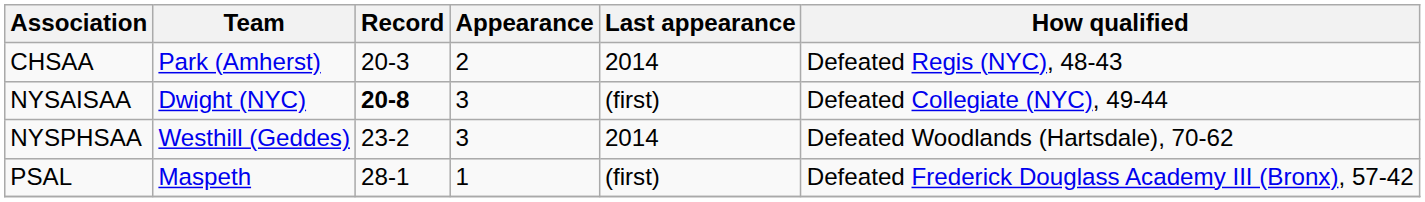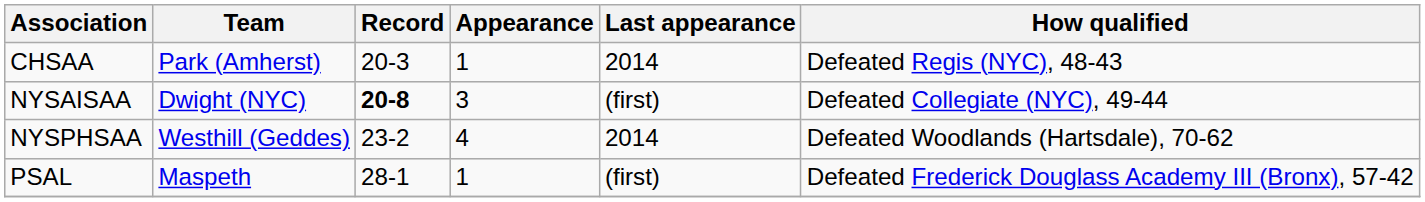 <table class="wikitable sortable" style="text-align:left;">
 <tr>
 <th>Association</th>
 <th>Team</th>
 <th>Record</th>
 <th data-sort-type="number">Appearance</th>
 <th>Last appearance</th>
 <th>How qualified</th>
 </tr>
 <tr>
 <td>CHSAA</td>
 <td><a href='#'>Park (Amherst)</a></td>
 <td>20-3</td>
-<td>2</td>
+<td>1</td>
 <td>2014</td>
 <td>Defeated <a href='#'>Regis (NYC)</a>, 48-43</td>
 </tr>
 <tr>
 <td>NYSAISAA</td>
 <td><a href='#'>Dwight (NYC)</a></td>
 <td><strong>20-8</strong></td>
 <td>3</td>
 <td>(first)</td>
 <td>Defeated <a href='#'>Collegiate (NYC)</a>, 49-44</td>
 </tr>
 <tr>
 <td>NYSPHSAA</td>
 <td><a href='#'>Westhill (Geddes)</a></td>
 <td>23-2</td>
-<td>3</td>
+<td>4</td>
 <td>2014</td>
 <td>Defeated Woodlands (Hartsdale), 70-62</td>
 </tr>
 <tr>
 <td>PSAL</td>
 <td><a href='#'>Maspeth</a></td>
 <td>28-1</td>
 <td>1</td>
 <td>(first)</td>
 <td>Defeated <a href='#'>Frederick Douglass Academy III (Bronx)</a>, 57-42</td>
 </tr>
 <tr>
 </tr>
 </table>
